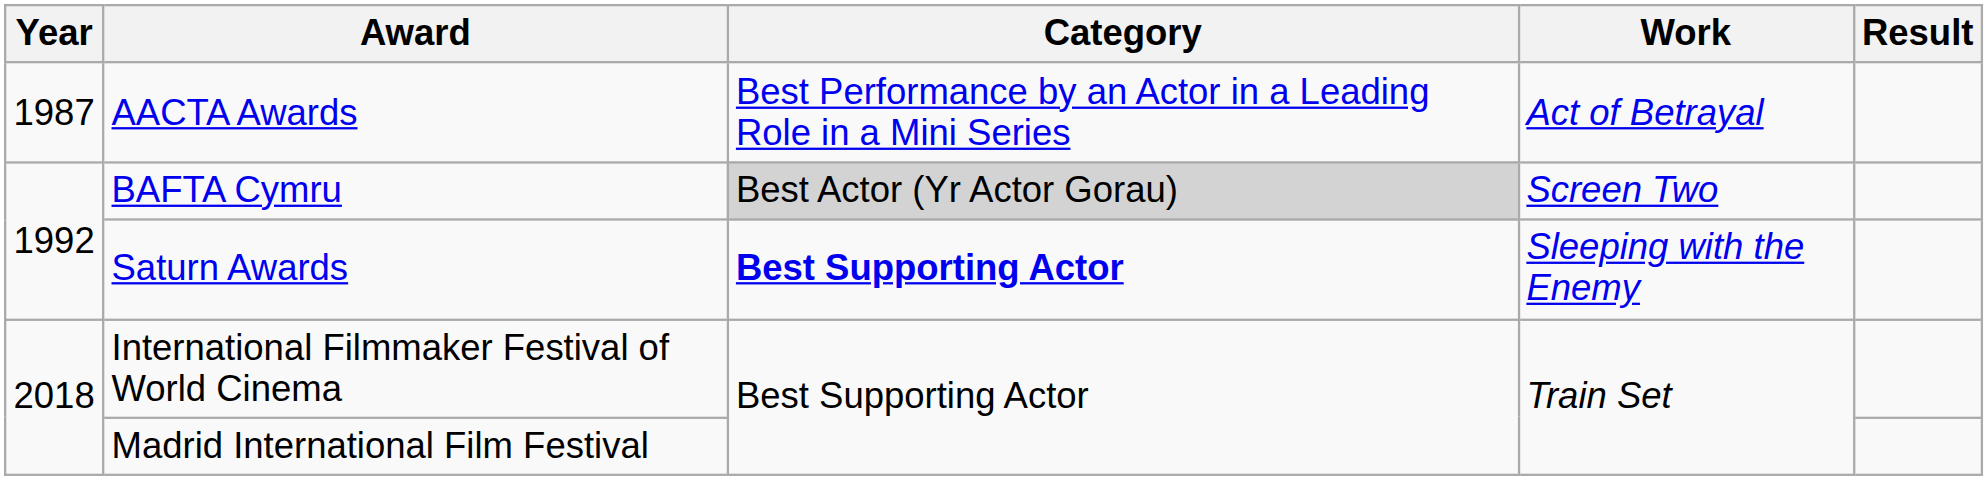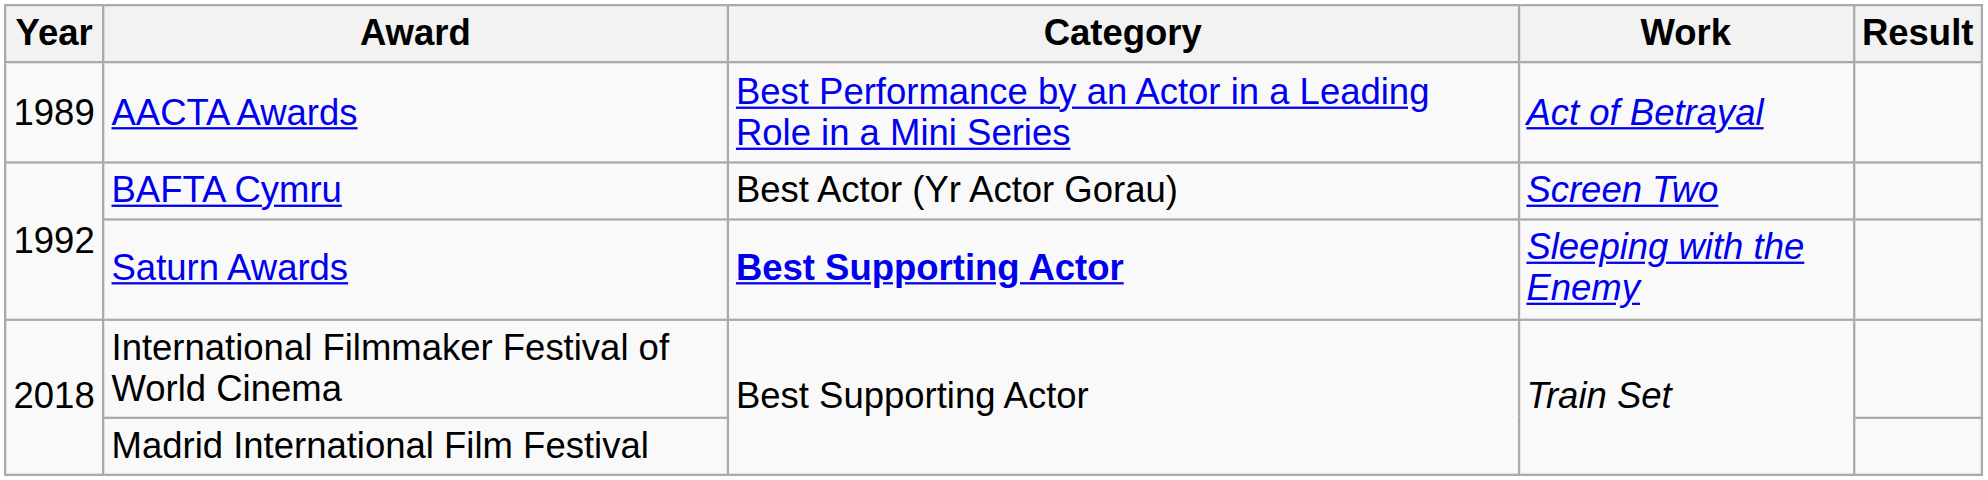 <table class="wikitable">
 <tr>
 <th>Year</th>
 <th>Award</th>
 <th>Category</th>
 <th>Work</th>
 <th>Result</th>
 </tr>
 <tr>
-<td>1987</td>
+<td>1989</td>
 <td><a href='#'>AACTA Awards</a></td>
 <td><a href='#'>Best Performance by an Actor in a Leading Role in a Mini Series</a></td>
 <td><em><a href='#'>Act of Betrayal</a></em></td>
 <td></td>
 </tr>
 <tr>
 <td rowspan="2">1992</td>
 <td><a href='#'>BAFTA Cymru</a></td>
-<td style="background: lightgrey;">Best Actor (Yr Actor Gorau)</td>
+<td>Best Actor (Yr Actor Gorau)</td>
 <td><em><a href='#'>Screen Two</a></em></td>
 <td></td>
 </tr>
 <tr>
 <td><a href='#'>Saturn Awards</a></td>
 <td><strong><a href='#'>Best Supporting Actor</a></strong></td>
 <td><em><a href='#'>Sleeping with the Enemy</a></em></td>
 <td></td>
 </tr>
 <tr>
 <td rowspan="2">2018</td>
 <td>International Filmmaker Festival of World Cinema</td>
 <td rowspan="2">Best Supporting Actor</td>
 <td rowspan="2"><em>Train Set</em></td>
 <td></td>
 </tr>
 <tr>
 <td>Madrid International Film Festival</td>
 <td></td>
 </tr>
 </table>
